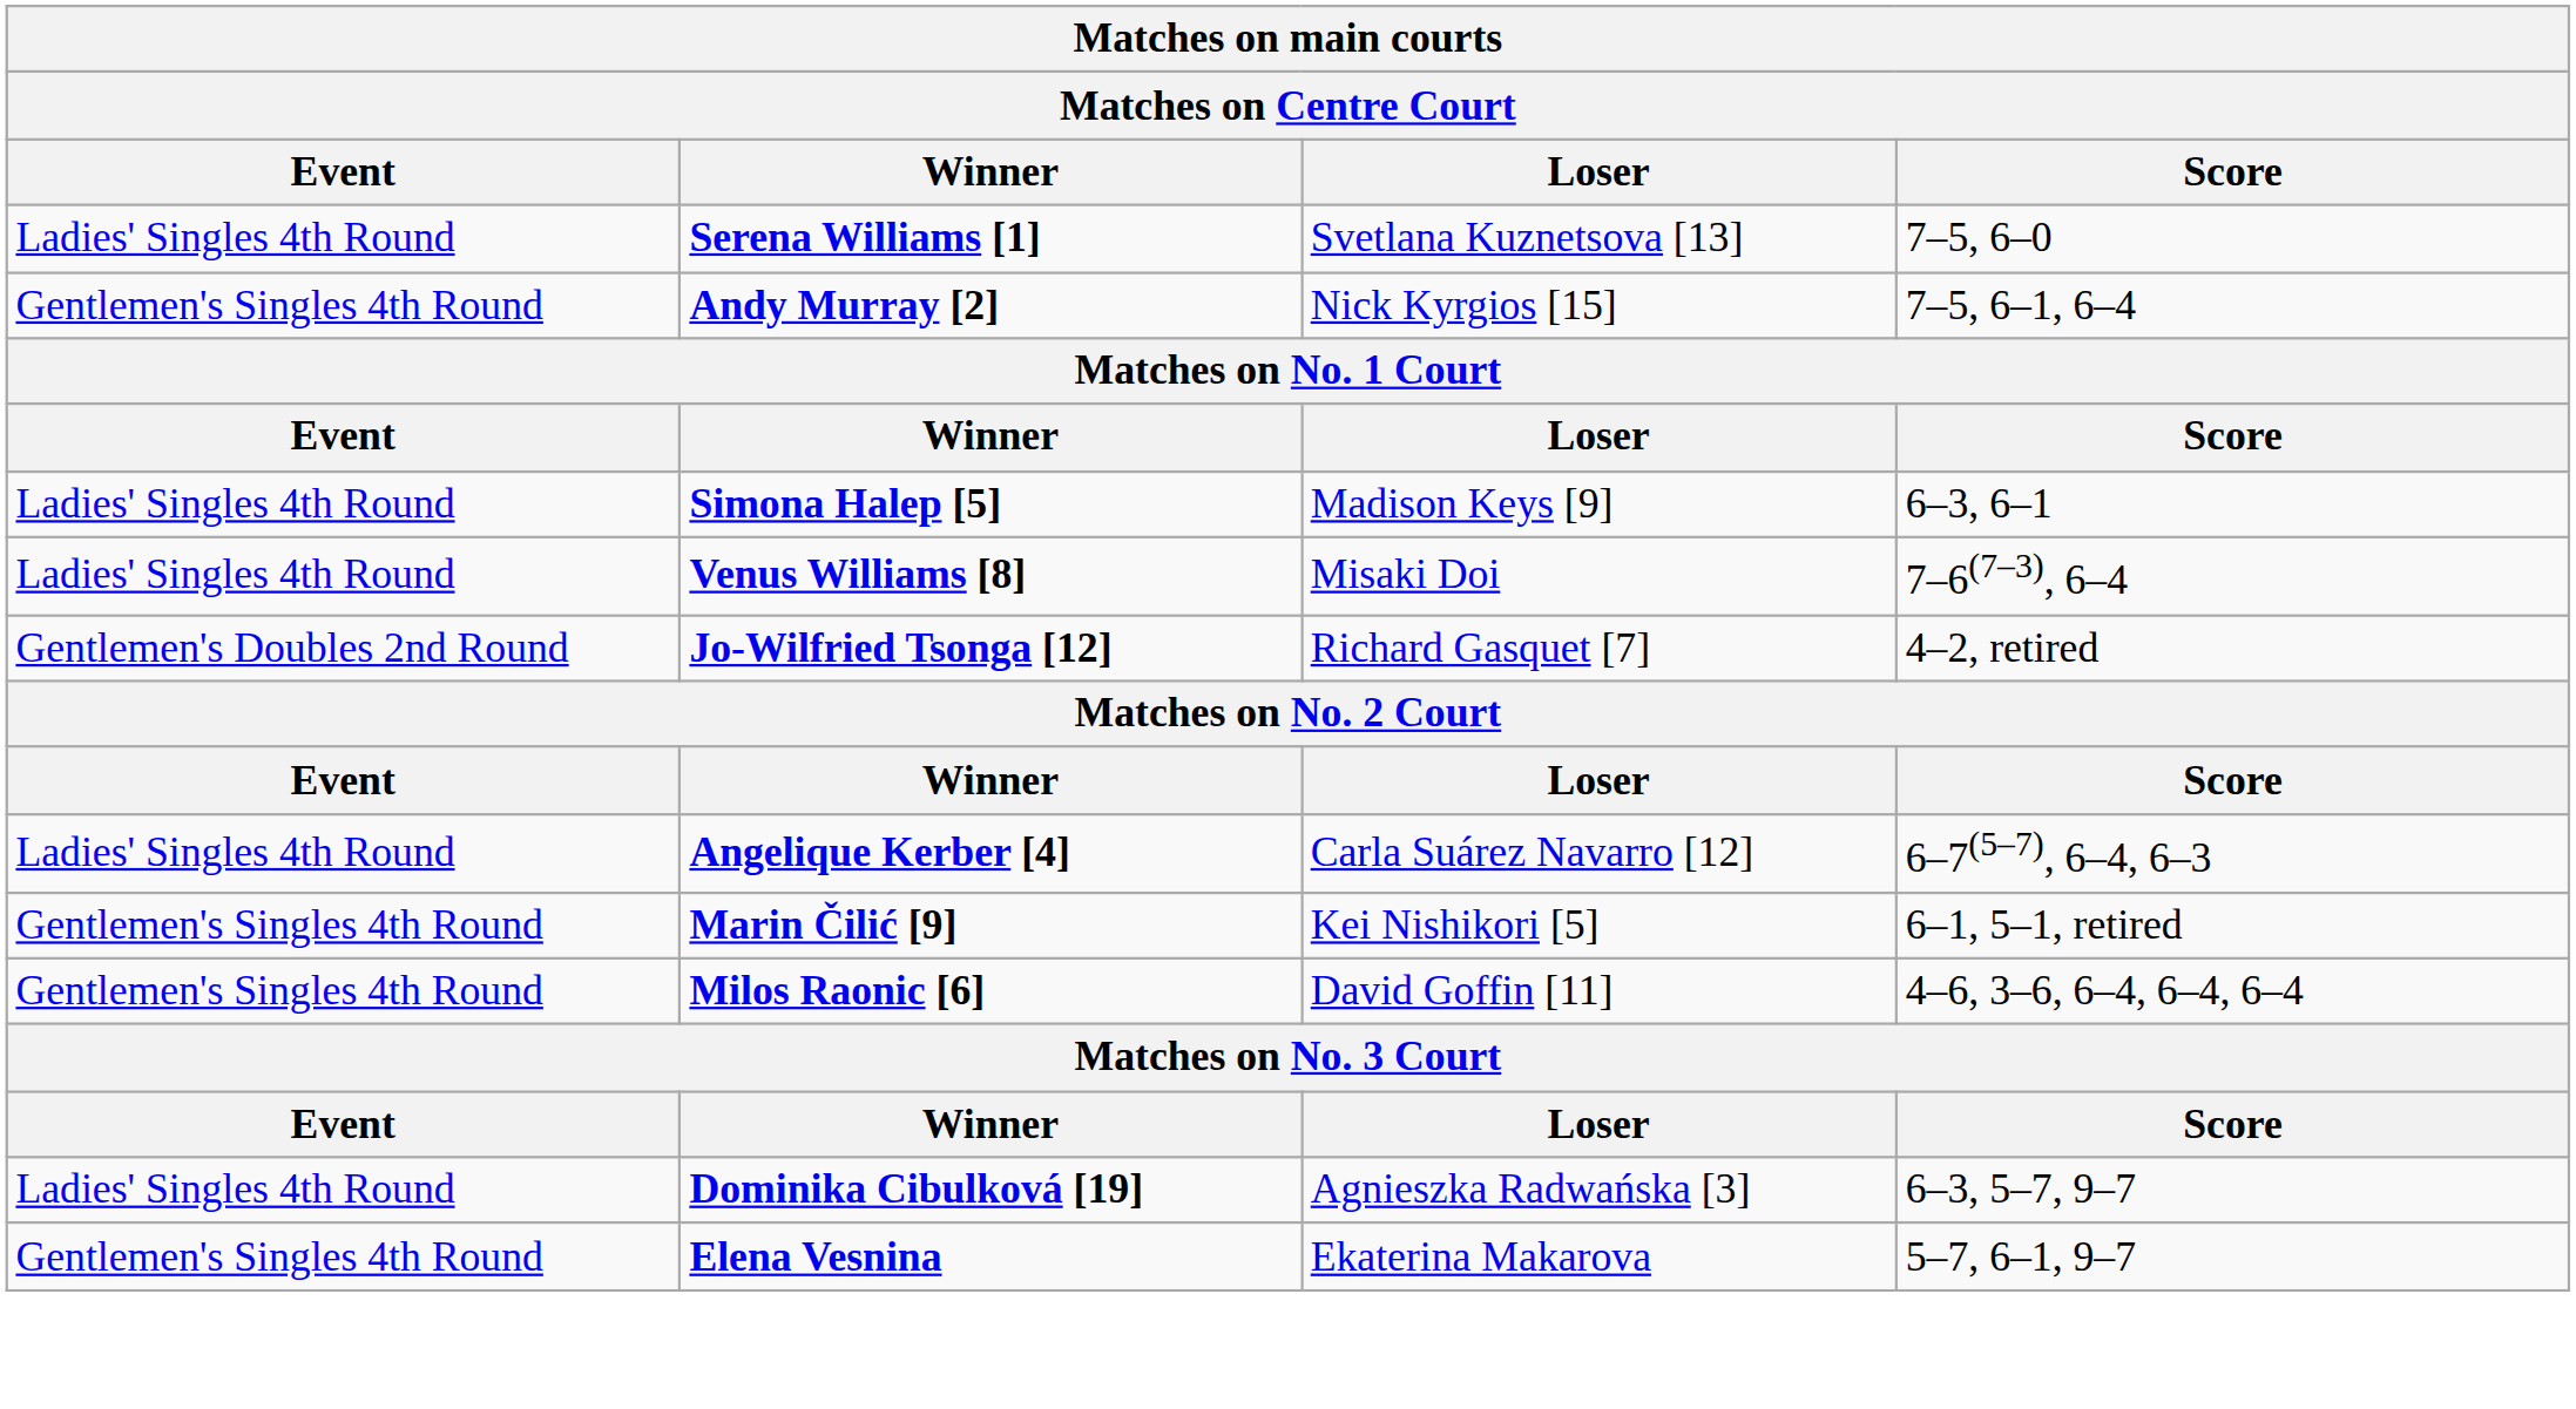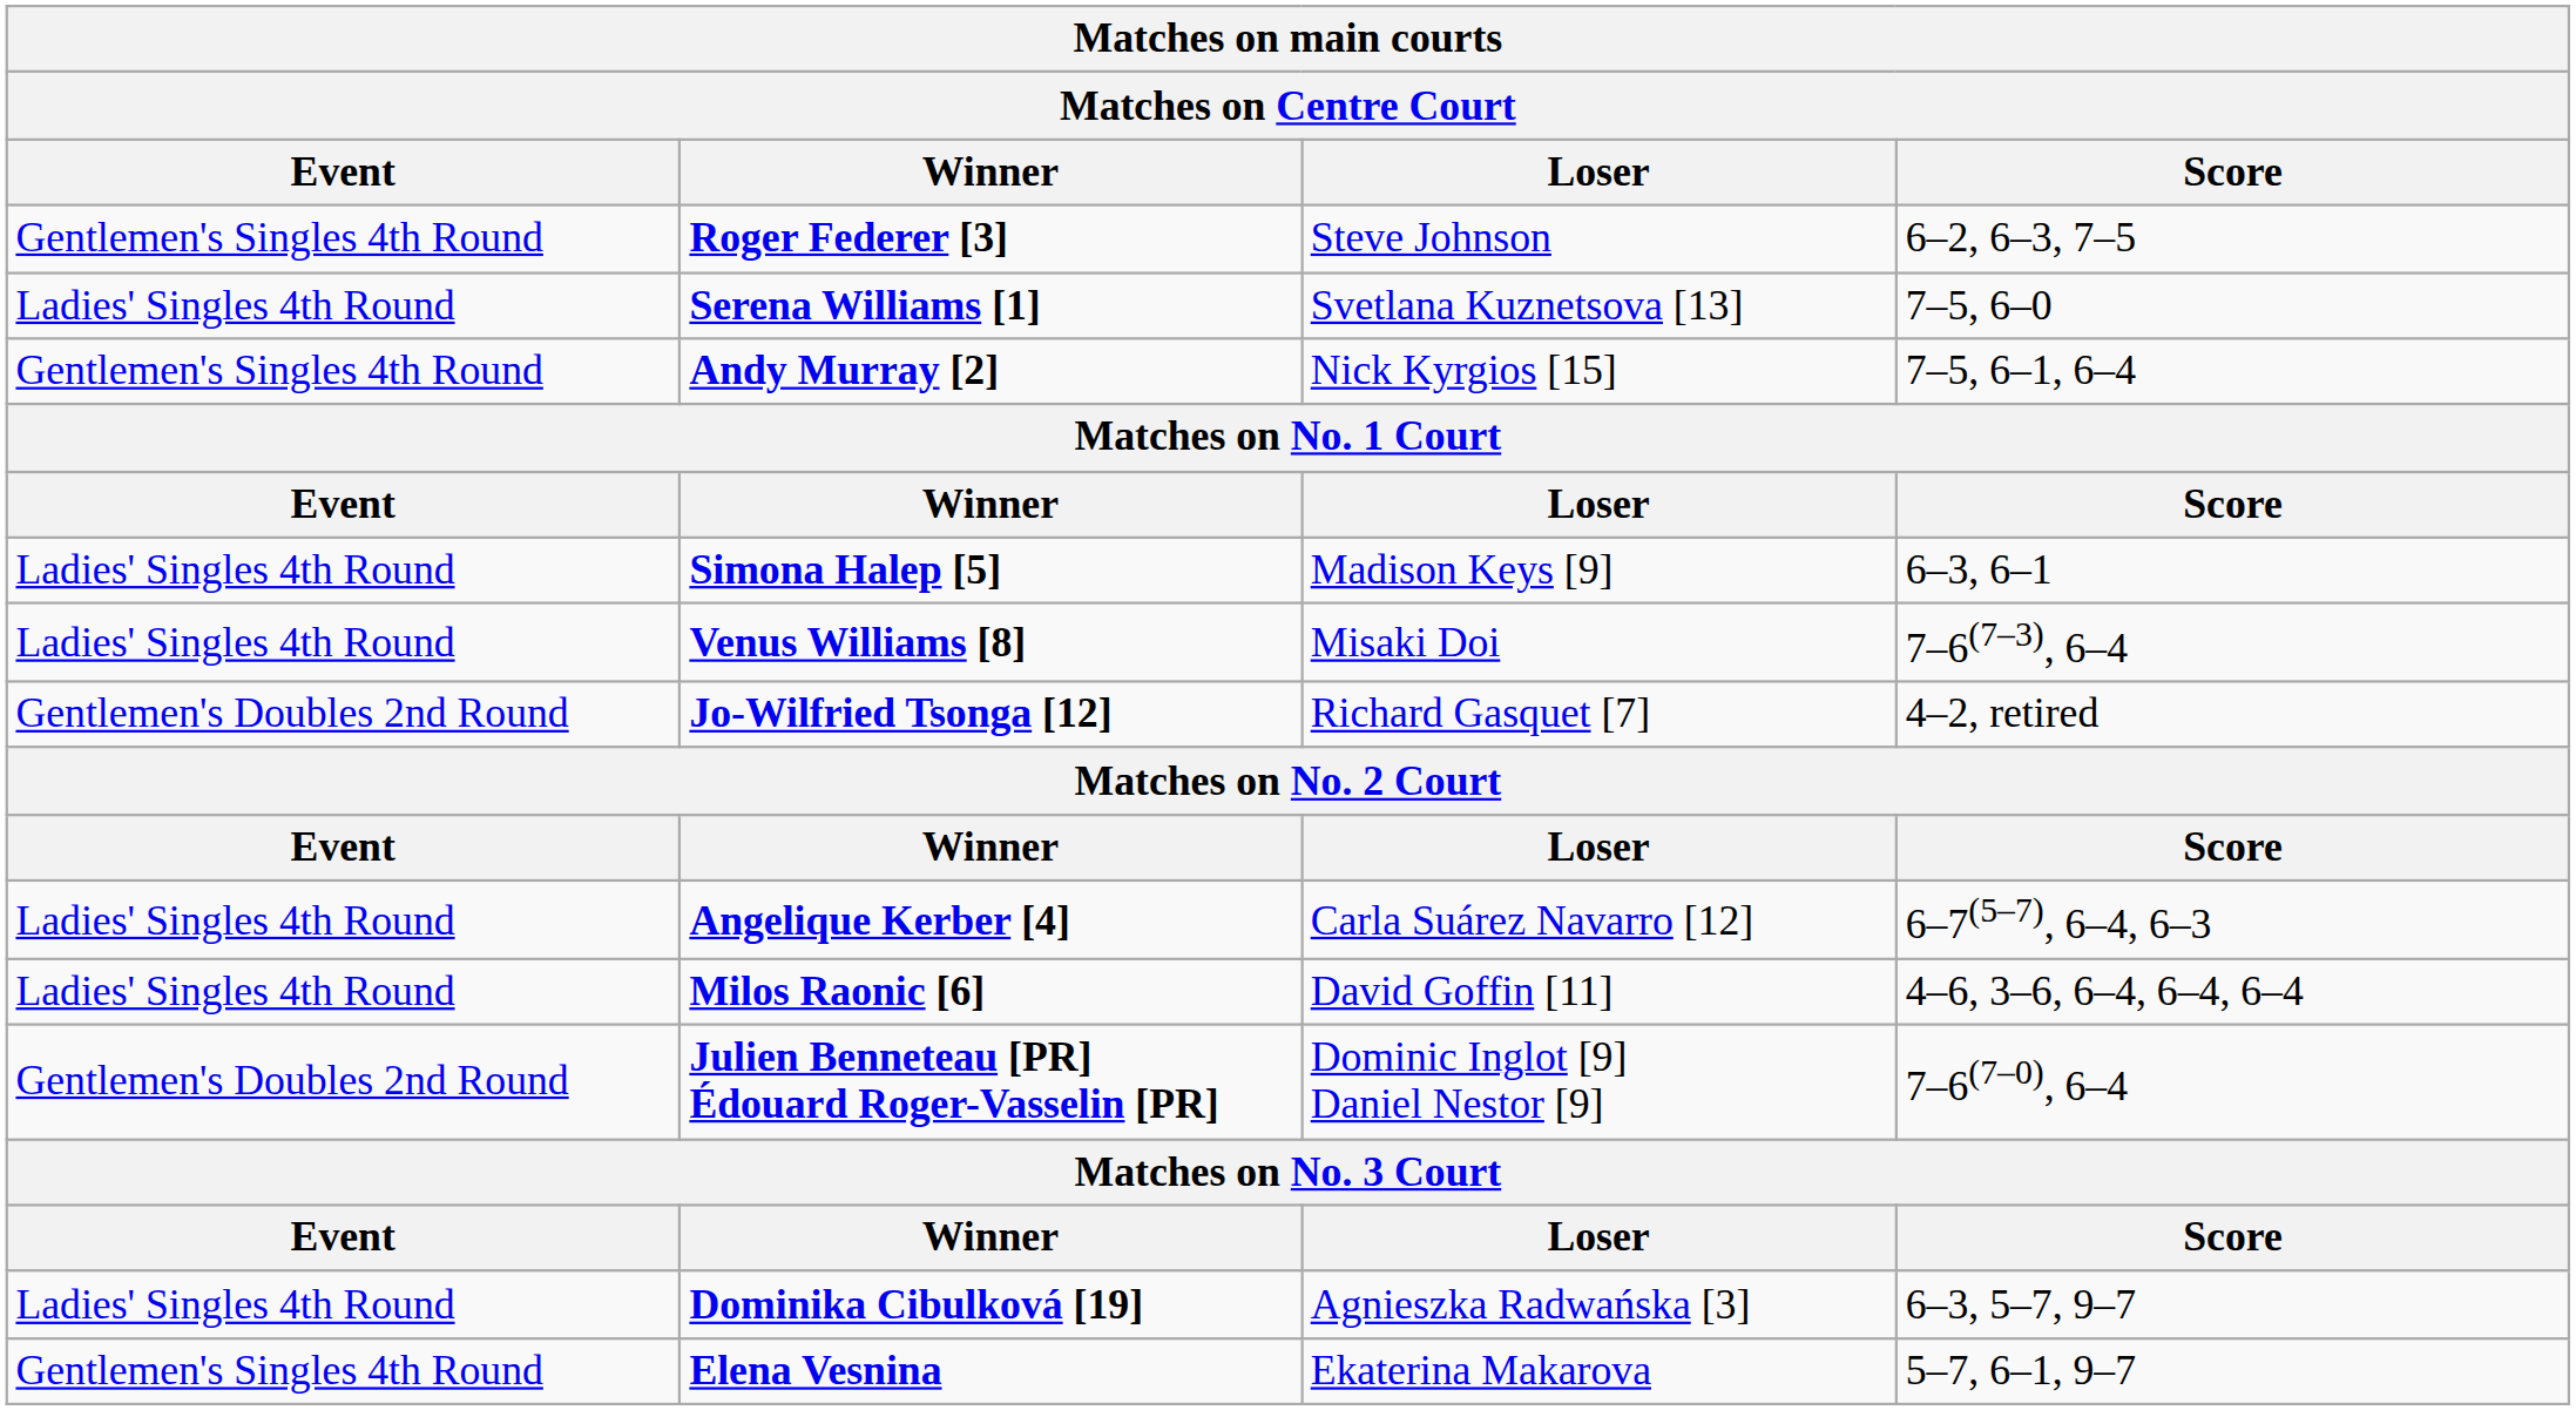 <table class="wikitable collapsible uncollapsed" style="margin:auto;">
 <tr>
 <th colspan="4" style="white-space:nowrap;">Matches on main courts</th>
 </tr>
 <tr>
 <th colspan="4">Matches on <a href='#'>Centre Court</a></th>
 </tr>
 <tr>
 <th width=250>Event</th>
 <th width=230>Winner</th>
 <th width=220>Loser</th>
 <th width=240>Score</th>
+</tr>
+<tr>
+<td><a href='#'>Gentlemen's Singles 4th Round</a></td>
+<td> <strong><a href='#'>Roger Federer</a> [3]</strong></td>
+<td> <a href='#'>Steve Johnson</a></td>
+<td>6–2, 6–3, 7–5</td>
 </tr>
 <tr>
 <td><a href='#'>Ladies' Singles 4th Round</a></td>
 <td> <strong><a href='#'>Serena Williams</a> [1]</strong></td>
 <td> <a href='#'>Svetlana Kuznetsova</a> [13]</td>
 <td>7–5, 6–0</td>
 </tr>
 <tr>
 <td><a href='#'>Gentlemen's Singles 4th Round</a></td>
 <td> <strong><a href='#'>Andy Murray</a> [2]</strong></td>
 <td> <a href='#'>Nick Kyrgios</a> [15]</td>
 <td>7–5, 6–1, 6–4</td>
 </tr>
 <tr>
 <th colspan="4">Matches on <a href='#'>No. 1 Court</a></th>
 </tr>
 <tr>
 <th width=220>Event</th>
 <th width=220>Winner</th>
 <th width=220>Loser</th>
 <th width=250>Score</th>
 </tr>
 <tr>
 <td><a href='#'>Ladies' Singles 4th Round</a></td>
 <td> <strong><a href='#'>Simona Halep</a> [5]</strong></td>
 <td> <a href='#'>Madison Keys</a> [9]</td>
 <td>6–3, 6–1</td>
 </tr>
 <tr>
 <td><a href='#'>Ladies' Singles 4th Round</a></td>
 <td> <strong><a href='#'>Venus Williams</a> [8]</strong></td>
 <td> <a href='#'>Misaki Doi</a></td>
 <td>7–6<sup>(7–3)</sup>, 6–4</td>
 </tr>
 <tr>
 <td><a href='#'>Gentlemen's Doubles 2nd Round</a></td>
 <td> <strong><a href='#'>Jo-Wilfried Tsonga</a> [12]</strong></td>
 <td> <a href='#'>Richard Gasquet</a> [7]</td>
 <td>4–2, retired</td>
 </tr>
 <tr>
 <th colspan="4">Matches on <a href='#'>No. 2 Court</a></th>
 </tr>
 <tr>
 <th width=220>Event</th>
 <th width=220>Winner</th>
 <th width=220>Loser</th>
 <th width=250>Score</th>
 </tr>
 <tr>
 <td><a href='#'>Ladies' Singles 4th Round</a></td>
 <td> <strong><a href='#'>Angelique Kerber</a> [4]</strong></td>
 <td> <a href='#'>Carla Suárez Navarro</a> [12]</td>
 <td>6–7<sup>(5–7)</sup>, 6–4, 6–3</td>
 </tr>
 <tr>
-<td><a href='#'>Gentlemen's Singles 4th Round</a></td>
-<td> <strong><a href='#'>Marin Čilić</a> [9]</strong></td>
-<td> <a href='#'>Kei Nishikori</a> [5]</td>
-<td>6–1, 5–1, retired</td>
-</tr>
-<tr>
-<td><a href='#'>Gentlemen's Singles 4th Round</a></td>
+<td><a href='#'>Ladies' Singles 4th Round</a></td>
 <td> <strong><a href='#'>Milos Raonic</a> [6]</strong></td>
 <td> <a href='#'>David Goffin</a> [11]</td>
 <td>4–6, 3–6, 6–4, 6–4, 6–4</td>
+</tr>
+<tr>
+<td><a href='#'>Gentlemen's Doubles 2nd Round</a></td>
+<td> <strong><a href='#'>Julien Benneteau</a> [PR] <br>  <a href='#'>Édouard Roger-Vasselin</a> [PR]</strong></td>
+<td> <a href='#'>Dominic Inglot</a> [9] <br>  <a href='#'>Daniel Nestor</a> [9]</td>
+<td>7–6<sup>(7–0)</sup>, 6–4</td>
 </tr>
 <tr>
 <th colspan="4">Matches on <a href='#'>No. 3 Court</a></th>
 </tr>
 <tr>
 <th width=220>Event</th>
 <th width=220>Winner</th>
 <th width=220>Loser</th>
 <th width=250>Score</th>
 </tr>
 <tr>
 <td><a href='#'>Ladies' Singles 4th Round</a></td>
 <td> <strong><a href='#'>Dominika Cibulková</a> [19]</strong></td>
 <td> <a href='#'>Agnieszka Radwańska</a> [3]</td>
 <td>6–3, 5–7, 9–7</td>
 </tr>
 <tr>
 <td><a href='#'>Gentlemen's Singles 4th Round</a></td>
 <td> <strong><a href='#'>Elena Vesnina</a></strong></td>
 <td> <a href='#'>Ekaterina Makarova</a></td>
 <td>5–7, 6–1, 9–7</td>
 </tr>
 </table>
